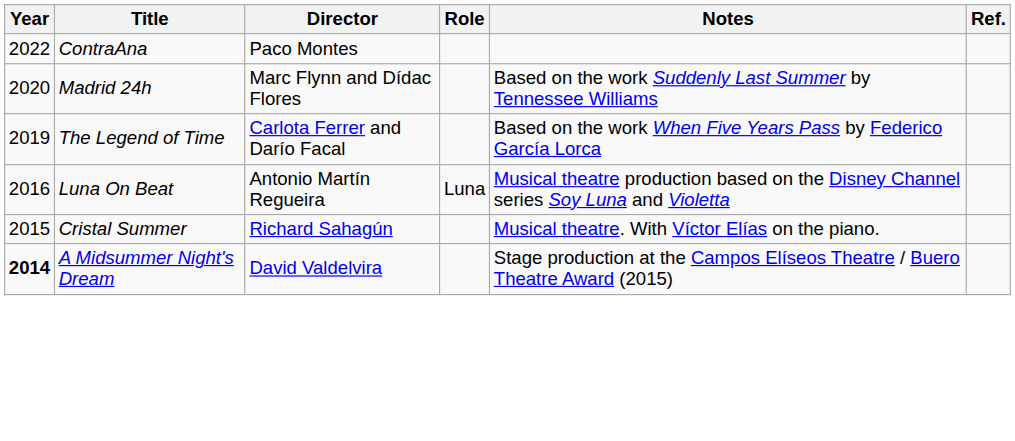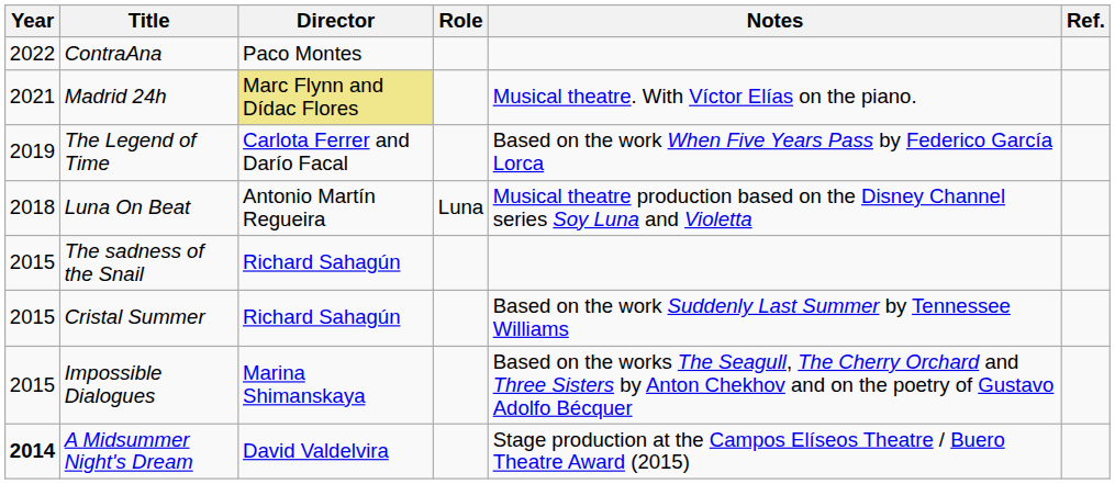 <table class="wikitable sortable">
 <tr>
 <th>Year</th>
 <th>Title</th>
 <th>Director</th>
 <th>Role</th>
 <th class="unsortable">Notes</th>
 <th>Ref.</th>
 </tr>
 <tr>
 <td>2022</td>
 <td><em>ContraAna</em></td>
 <td>Paco Montes</td>
 <td></td>
 <td></td>
 <td></td>
 </tr>
 <tr>
-<td>2020</td>
+<td>2021</td>
 <td><em>Madrid 24h</em></td>
-<td>Marc Flynn and Dídac Flores</td>
+<td style="background: khaki;">Marc Flynn and Dídac Flores</td>
 <td></td>
-<td>Based on the work <em><a href='#'>Suddenly Last Summer</a></em> by <a href='#'>Tennessee Williams</a></td>
+<td><a href='#'>Musical theatre</a>. With <a href='#'>Víctor Elías</a> on the piano.</td>
 <td></td>
 </tr>
 <tr>
 <td>2019</td>
 <td><em>The Legend of Time</em></td>
 <td><a href='#'>Carlota Ferrer</a> and Darío Facal</td>
 <td></td>
 <td>Based on the work <em><a href='#'>When Five Years Pass</a></em> by <a href='#'>Federico García Lorca</a></td>
 <td></td>
 </tr>
 <tr>
-<td>2016</td>
+<td>2018</td>
 <td><em>Luna On Beat</em></td>
 <td>Antonio Martín Regueira</td>
 <td>Luna</td>
 <td><a href='#'>Musical theatre</a> production based on the <a href='#'>Disney Channel</a> series <em><a href='#'>Soy Luna</a></em> and <em><a href='#'>Violetta</a></em></td>
 <td></td>
 </tr>
 <tr>
 <td>2015</td>
+<td><em>The sadness of the Snail</em></td>
+<td><a href='#'>Richard Sahagún</a></td>
+<td></td>
+<td></td>
+<td></td>
+</tr>
+<tr>
+<td>2015</td>
 <td><em>Cristal Summer</em></td>
 <td><a href='#'>Richard Sahagún</a></td>
 <td></td>
-<td><a href='#'>Musical theatre</a>. With <a href='#'>Víctor Elías</a> on the piano.</td>
+<td>Based on the work <em><a href='#'>Suddenly Last Summer</a></em> by <a href='#'>Tennessee Williams</a></td>
+<td></td>
+</tr>
+<tr>
+<td>2015</td>
+<td><em>Impossible Dialogues</em></td>
+<td><a href='#'>Marina Shimanskaya</a></td>
+<td></td>
+<td>Based on the works <em><a href='#'>The Seagull</a></em>, <em><a href='#'>The Cherry Orchard</a></em> and <a href='#'><em>Three Sisters</em></a> by <a href='#'>Anton Chekhov</a> and on the poetry of <a href='#'>Gustavo Adolfo Bécquer</a></td>
 <td></td>
 </tr>
 <tr>
 <td><strong>2014</strong></td>
 <td><em><a href='#'>A Midsummer Night's Dream</a></em></td>
 <td><a href='#'>David Valdelvira</a></td>
 <td></td>
 <td>Stage production at the <a href='#'>Campos Elíseos Theatre</a> / <a href='#'>Buero Theatre Award</a> (2015)</td>
 <td></td>
 </tr>
 </table>
